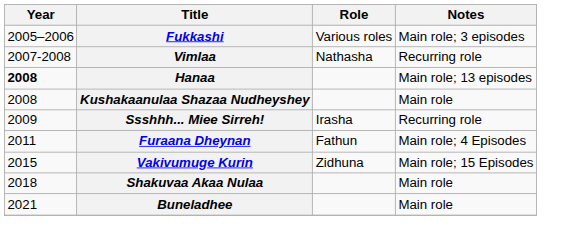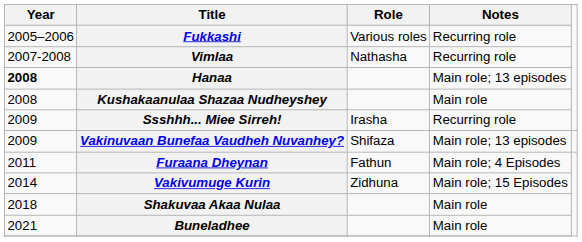 <table class="wikitable sortable plainrowheaders">
 <tr style="background:#ccc; text-align:center;">
 <th scope="col">Year</th>
 <th scope="col">Title</th>
 <th scope="col">Role</th>
 <th scope="col">Notes</th>
 </tr>
 <tr>
 <td>2005–2006</td>
 <th scope="row"><em><a href='#'>Fukkashi</a></em></th>
 <td>Various roles</td>
-<td>Main role; 3 episodes</td>
+<td>Recurring role</td>
 </tr>
 <tr>
 <td>2007-2008</td>
 <th scope="row"><em>Vimlaa</em></th>
 <td>Nathasha</td>
 <td>Recurring role</td>
 </tr>
 <tr>
 <td><strong>2008</strong></td>
 <th scope="row"><em>Hanaa</em></th>
 <td></td>
 <td>Main role; 13 episodes</td>
 </tr>
 <tr>
 <td>2008</td>
 <th scope="row"><em>Kushakaanulaa Shazaa Nudheyshey</em></th>
 <td></td>
 <td>Main role</td>
 </tr>
 <tr>
 <td>2009</td>
 <th scope="row"><em>Ssshhh... Miee Sirreh!</em></th>
 <td>Irasha</td>
 <td>Recurring role</td>
 </tr>
 <tr>
+<td>2009</td>
+<th scope="row"><em><a href='#'>Vakinuvaan Bunefaa Vaudheh Nuvanhey?</a></em></th>
+<td>Shifaza</td>
+<td>Main role; 13 episodes</td>
+<td style="text-align: center;"></td>
+</tr>
+<tr>
 <td>2011</td>
 <th scope="row"><em><a href='#'>Furaana Dheynan</a></em></th>
 <td>Fathun</td>
 <td>Main role; 4 Episodes</td>
 </tr>
 <tr>
-<td>2015</td>
+<td>2014</td>
 <th scope="row"><em><a href='#'>Vakivumuge Kurin</a></em></th>
 <td>Zidhuna</td>
 <td>Main role; 15 Episodes</td>
 </tr>
 <tr>
 <td>2018</td>
 <th scope="row"><em>Shakuvaa Akaa Nulaa</em></th>
 <td></td>
 <td>Main role</td>
 </tr>
 <tr>
 <td>2021</td>
 <th scope="row"><em>Buneladhee</em></th>
 <td></td>
 <td>Main role</td>
 </tr>
 <tr>
 </tr>
 </table>
